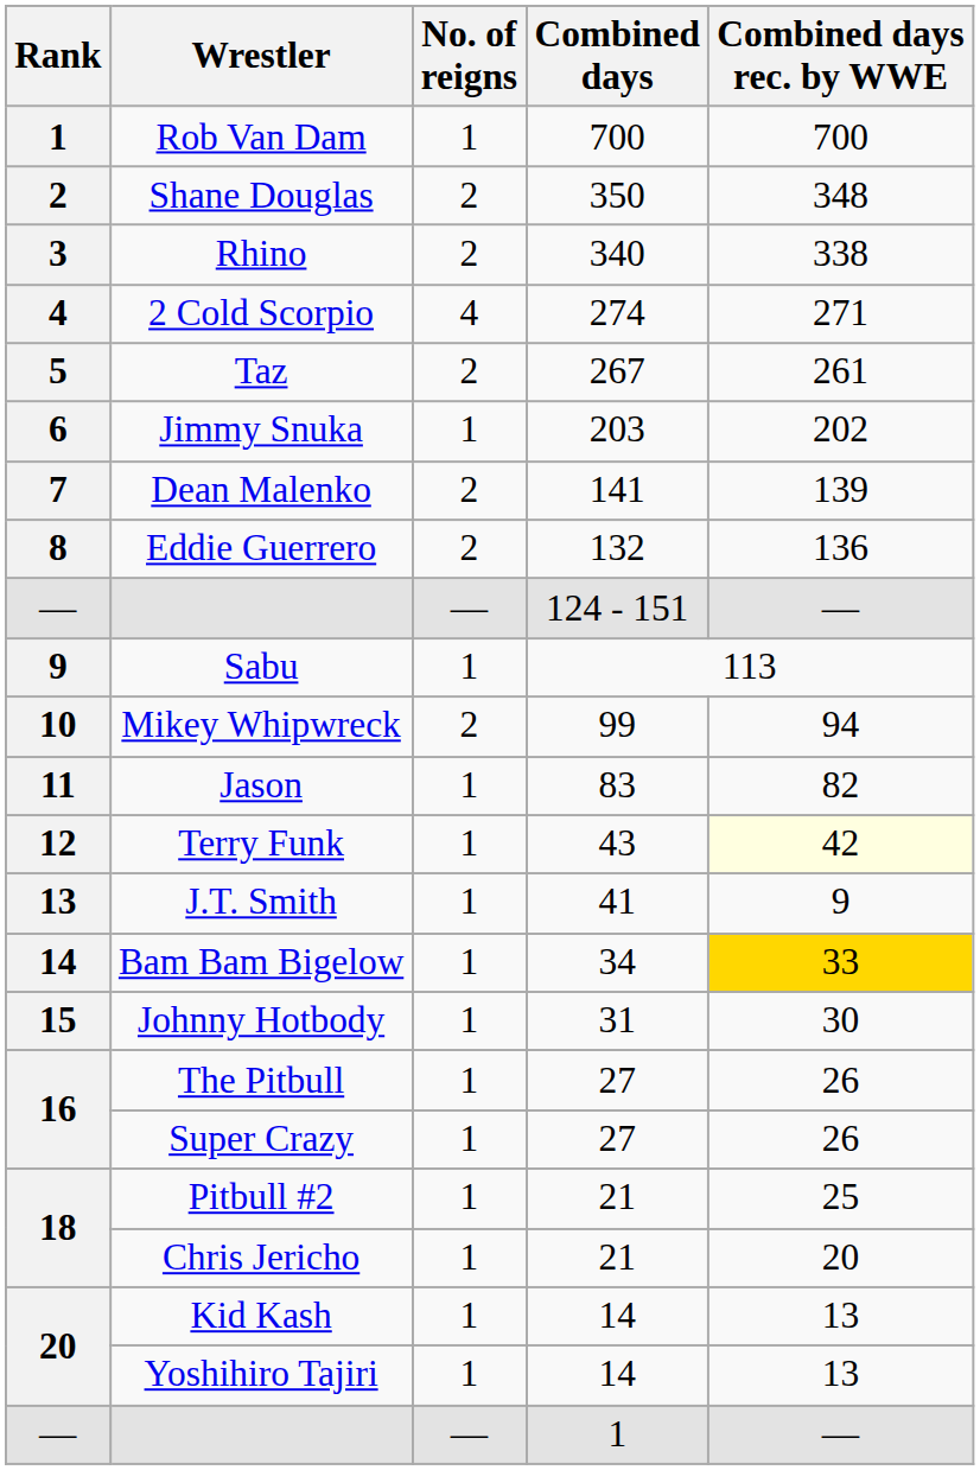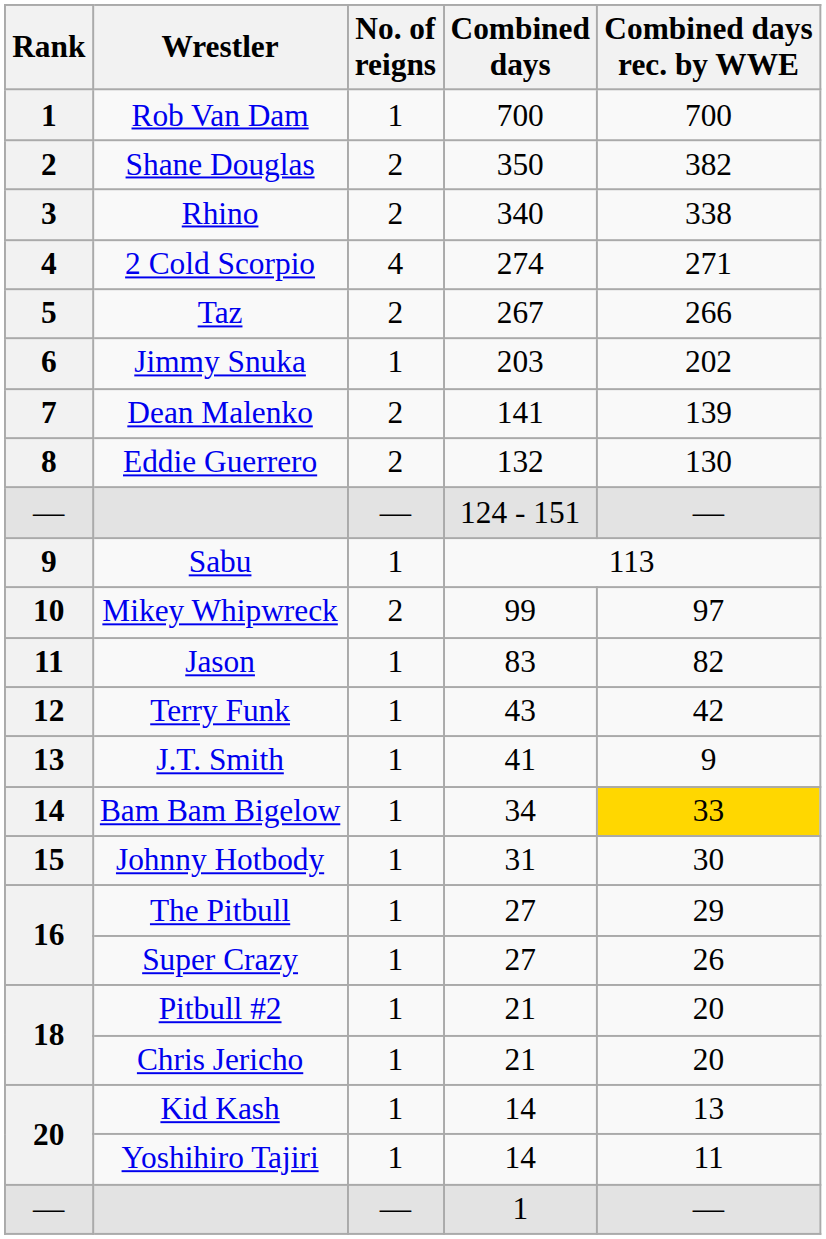 <table class="wikitable sortable" style="text-align: center">
 <tr>
 <th>Rank</th>
 <th>Wrestler</th>
 <th>No. of<br>reigns</th>
 <th>Combined<br>days</th>
 <th>Combined days<br>rec. by WWE</th>
 </tr>
 <tr>
 <th>1</th>
 <td><a href='#'>Rob Van Dam</a></td>
 <td>1</td>
 <td>700</td>
 <td>700</td>
 </tr>
 <tr>
 <th>2</th>
 <td><a href='#'>Shane Douglas</a></td>
 <td>2</td>
 <td>350</td>
-<td>348</td>
+<td>382</td>
 </tr>
 <tr>
 <th>3</th>
 <td><a href='#'>Rhino</a></td>
 <td>2</td>
 <td>340</td>
 <td>338</td>
 </tr>
 <tr>
 <th>4</th>
 <td><a href='#'>2 Cold Scorpio</a></td>
 <td>4</td>
 <td>274</td>
 <td>271</td>
 </tr>
 <tr>
 <th>5</th>
 <td><a href='#'>Taz</a></td>
 <td>2</td>
 <td>267</td>
-<td>261</td>
+<td>266</td>
 </tr>
 <tr>
 <th>6</th>
 <td><a href='#'>Jimmy Snuka</a></td>
 <td>1</td>
 <td>203</td>
 <td>202</td>
 </tr>
 <tr>
 <th>7</th>
 <td><a href='#'>Dean Malenko</a></td>
 <td>2</td>
 <td>141</td>
 <td>139</td>
 </tr>
 <tr>
 <th>8</th>
 <td><a href='#'>Eddie Guerrero</a></td>
 <td>2</td>
 <td>132</td>
-<td>136</td>
+<td>130</td>
 </tr>
 <tr style="background-color:#e3e3e3">
 <td>—</td>
 <td></td>
 <td>—</td>
 <td>124 - 151</td>
 <td>—</td>
 </tr>
 <tr>
 <th>9</th>
 <td><a href='#'>Sabu</a></td>
 <td>1</td>
 <td colspan=2>113</td>
 </tr>
 <tr>
 <th>10</th>
 <td><a href='#'>Mikey Whipwreck</a></td>
 <td>2</td>
 <td>99</td>
-<td>94</td>
+<td>97</td>
 </tr>
 <tr>
 <th>11</th>
 <td><a href='#'>Jason</a></td>
 <td>1</td>
 <td>83</td>
 <td>82</td>
 </tr>
 <tr>
 <th>12</th>
 <td><a href='#'>Terry Funk</a></td>
 <td>1</td>
 <td>43</td>
-<td style="background: lightyellow;">42</td>
+<td>42</td>
 </tr>
 <tr>
 <th>13</th>
 <td><a href='#'>J.T. Smith</a></td>
 <td>1</td>
 <td>41</td>
 <td>9</td>
 </tr>
 <tr>
 <th>14</th>
 <td><a href='#'>Bam Bam Bigelow</a></td>
 <td>1</td>
 <td>34</td>
 <td style="background: gold;">33</td>
 </tr>
 <tr>
 <th>15</th>
 <td><a href='#'>Johnny Hotbody</a></td>
 <td>1</td>
 <td>31</td>
 <td>30</td>
 </tr>
 <tr>
 <th rowspan=2>16</th>
 <td><a href='#'>The Pitbull</a></td>
 <td>1</td>
 <td>27</td>
-<td>26</td>
+<td>29</td>
 </tr>
 <tr>
 <td><a href='#'>Super Crazy</a></td>
 <td>1</td>
 <td>27</td>
 <td>26</td>
 </tr>
 <tr>
 <th rowspan=2>18</th>
 <td><a href='#'>Pitbull #2</a></td>
 <td>1</td>
 <td>21</td>
-<td>25</td>
+<td>20</td>
 </tr>
 <tr>
 <td><a href='#'>Chris Jericho</a></td>
 <td>1</td>
 <td>21</td>
 <td>20</td>
 </tr>
 <tr>
 <th rowspan=2>20</th>
 <td><a href='#'>Kid Kash</a></td>
 <td>1</td>
 <td>14</td>
 <td>13</td>
 </tr>
 <tr>
 <td><a href='#'>Yoshihiro Tajiri</a></td>
 <td>1</td>
 <td>14</td>
-<td>13</td>
+<td>11</td>
 </tr>
 <tr style="background-color:#e3e3e3">
 <td>—</td>
 <td></td>
 <td>—</td>
 <td>1</td>
 <td>—</td>
 </tr>
 </table>
